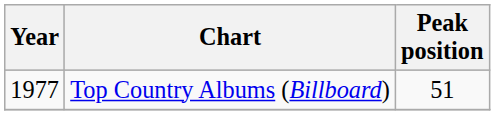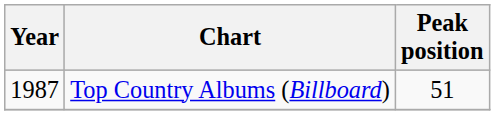 <table class="wikitable" style="text-align: center;">
 <tr>
 <th>Year</th>
 <th>Chart</th>
 <th>Peak<br>position</th>
 </tr>
 <tr>
-<td>1977</td>
+<td>1987</td>
 <td><a href='#'>Top Country Albums</a> (<a href='#'><em>Billboard</em></a>)</td>
 <td>51</td>
 </tr>
 <tr>
 </tr>
 </table>
